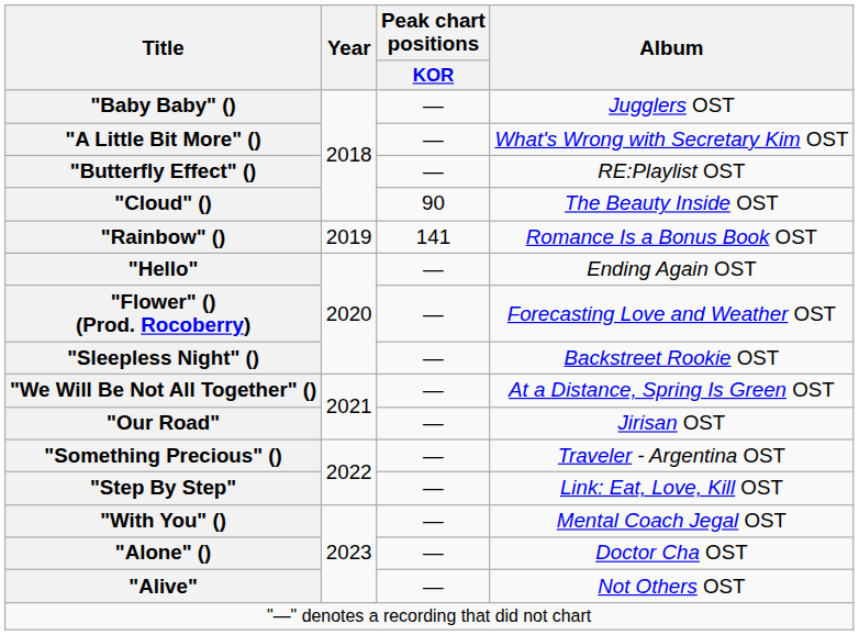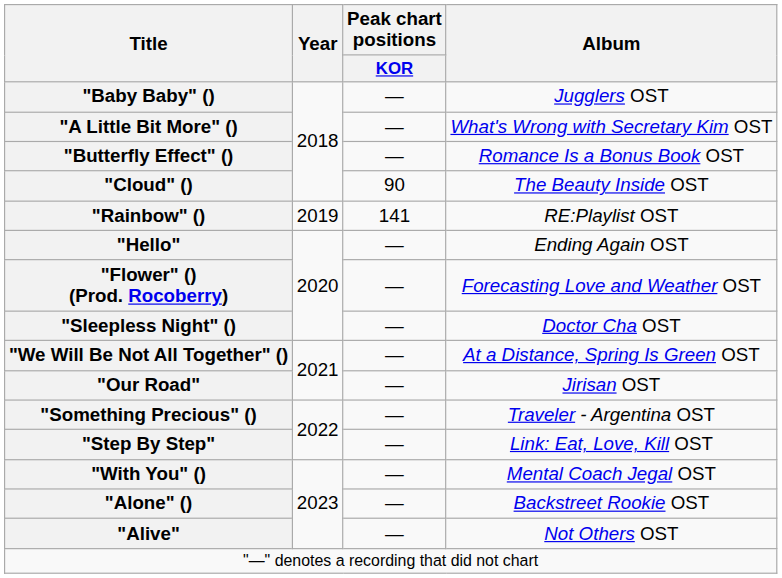 <table class="wikitable plainrowheaders" style="text-align:center">
 <tr>
 <th scope="col" rowspan="2">Title</th>
 <th scope="col" rowspan="2">Year</th>
 <th scope="col">Peak chart<br>positions</th>
 <th scope="col" rowspan="2">Album</th>
 </tr>
 <tr>
 <th scope="col" style="font-size:90%"><a href='#'>KOR</a><br></th>
 </tr>
 <tr>
 <th scope="row">"Baby Baby" ()<br></th>
 <td rowspan="4">2018</td>
 <td>—</td>
 <td><em><a href='#'>Jugglers</a></em> OST</td>
 </tr>
 <tr>
 <th scope="row">"A Little Bit More" ()<br></th>
 <td>—</td>
 <td><em><a href='#'>What's Wrong with Secretary Kim</a></em> OST</td>
 </tr>
 <tr>
 <th scope="row">"Butterfly Effect" ()</th>
 <td>—</td>
-<td><em>RE:Playlist</em> OST</td>
+<td><em><a href='#'>Romance Is a Bonus Book</a></em> OST</td>
 </tr>
 <tr>
 <th scope="row">"Cloud" ()</th>
 <td>90</td>
 <td><em><a href='#'>The Beauty Inside</a></em> OST</td>
 </tr>
 <tr>
 <th scope="row">"Rainbow" ()</th>
 <td>2019</td>
 <td>141</td>
-<td><em><a href='#'>Romance Is a Bonus Book</a></em> OST</td>
+<td><em>RE:Playlist</em> OST</td>
 </tr>
 <tr>
 <th scope="row">"Hello"</th>
 <td rowspan="3">2020</td>
 <td>—</td>
 <td><em>Ending Again</em> OST</td>
 </tr>
 <tr>
 <th scope="row">"Flower" ()<br>(Prod. <a href='#'>Rocoberry</a>)</th>
 <td>—</td>
 <td><em><a href='#'>Forecasting Love and Weather</a></em> OST</td>
 </tr>
 <tr>
 <th scope="row">"Sleepless Night" ()</th>
 <td>—</td>
-<td><em><a href='#'>Backstreet Rookie</a></em> OST</td>
+<td><em><a href='#'>Doctor Cha</a></em> OST</td>
 </tr>
 <tr>
 <th scope="row">"We Will Be Not All Together" ()<br></th>
 <td rowspan="2">2021</td>
 <td>—</td>
 <td><em><a href='#'>At a Distance, Spring Is Green</a></em> OST</td>
 </tr>
 <tr>
 <th scope="row">"Our Road"</th>
 <td>—</td>
 <td><em><a href='#'>Jirisan</a></em> OST</td>
 </tr>
 <tr>
 <th scope="row">"Something Precious" ()</th>
 <td rowspan="2">2022</td>
 <td>—</td>
 <td><em><a href='#'>Traveler</a> - Argentina</em> OST</td>
 </tr>
 <tr>
 <th scope="row">"Step By Step"</th>
 <td>—</td>
 <td><em><a href='#'>Link: Eat, Love, Kill</a></em> OST</td>
 </tr>
 <tr>
 <th scope="row">"With You" ()</th>
 <td rowspan="3">2023</td>
 <td>—</td>
 <td><em><a href='#'>Mental Coach Jegal</a></em> OST</td>
 </tr>
 <tr>
 <th scope="row">"Alone" ()</th>
 <td>—</td>
-<td><em><a href='#'>Doctor Cha</a></em> OST</td>
+<td><em><a href='#'>Backstreet Rookie</a></em> OST</td>
 </tr>
 <tr>
 <th scope="row">"Alive"</th>
 <td>—</td>
 <td><em><a href='#'>Not Others</a></em> OST</td>
 </tr>
 <tr>
 <td colspan="5" style="font-size:85%">"—" denotes a recording that did not chart</td>
 </tr>
 </table>
